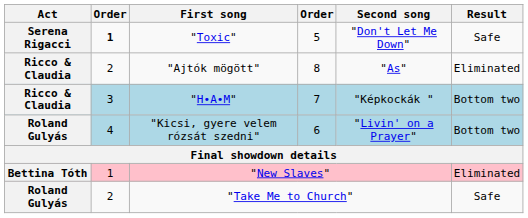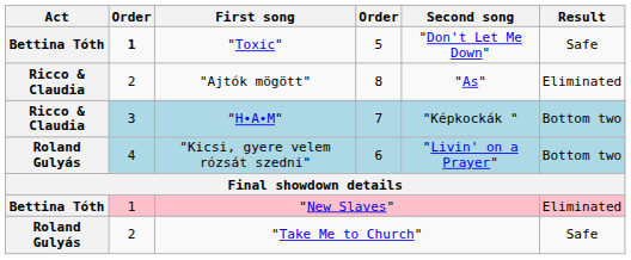 <table class="wikitable" style="text-align:center;">
 <tr>
 <th scope="col">Act</th>
 <th scope="col">Order</th>
 <th scope="col">First song</th>
 <th scope="col">Order</th>
 <th scope="col">Second song</th>
 <th scope="col">Result</th>
 </tr>
 <tr>
-<th scope="row">Serena Rigacci</th>
+<th scope="row">Bettina Tóth</th>
 <td><strong>1</strong></td>
 <td>"<a href='#'>Toxic</a>"</td>
 <td>5</td>
 <td>"<a href='#'>Don't Let Me Down</a>"</td>
 <td>Safe</td>
 </tr>
 <tr>
 <th scope="row">Ricco & Claudia</th>
 <td>2</td>
 <td>"Ajtók mögött"</td>
 <td>8</td>
 <td>"<a href='#'>As</a>"</td>
 <td>Eliminated</td>
 </tr>
 <tr bgcolor="lightblue">
 <th scope="row">Ricco & Claudia</th>
 <td>3</td>
 <td>"<a href='#'>H•A•M</a>"</td>
 <td>7</td>
 <td>"Képkockák "</td>
 <td>Bottom two</td>
 </tr>
 <tr bgcolor="lightblue">
 <th scope="row">Roland Gulyás</th>
 <td>4</td>
 <td>"Kicsi, gyere velem rózsát szedni"</td>
 <td>6</td>
 <td>"<a href='#'>Livin' on a Prayer</a>"</td>
 <td>Bottom two</td>
 </tr>
 <tr>
 <th scope="col" colspan="7">Final showdown details</th>
 </tr>
 <tr bgcolor="pink">
 <th scope="row">Bettina Tóth</th>
 <td>1</td>
 <td colspan="3">"<a href='#'>New Slaves</a>"</td>
 <td>Eliminated</td>
 </tr>
 <tr>
 <th scope="row">Roland Gulyás</th>
 <td>2</td>
 <td colspan="3">"<a href='#'>Take Me to Church</a>"</td>
 <td>Safe</td>
 </tr>
 </table>
